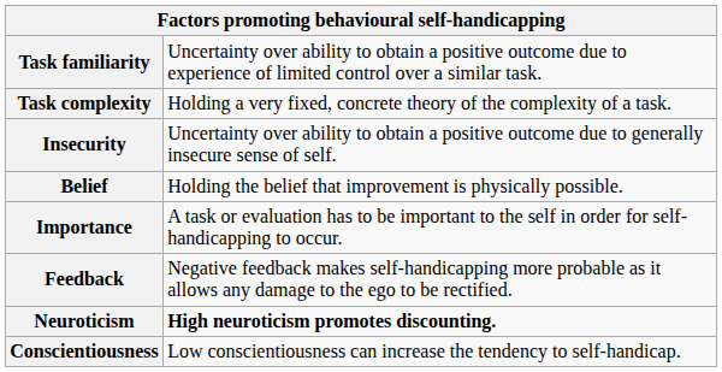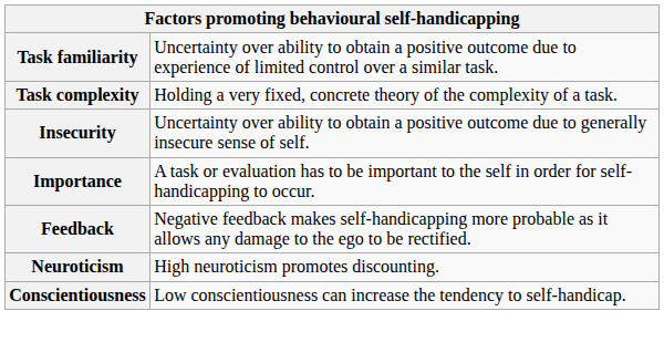 <table class="wikitable" align="center" style="margin: 2em; margin-top: 0; margin-bottom: 0; margin-left: 0;">
 <tr>
 <th colspan="2" style="white-space: nowrap;">Factors promoting behavioural self-handicapping <br></th>
 </tr>
 <tr>
 <th>Task familiarity</th>
 <td>Uncertainty over ability to obtain a positive outcome due to experience of limited control over a similar task.</td>
 </tr>
 <tr>
 <th>Task complexity</th>
 <td>Holding a very fixed, concrete theory of the complexity of a task.</td>
 </tr>
 <tr>
 <th>Insecurity</th>
 <td>Uncertainty over ability to obtain a positive outcome due to generally insecure sense of self.</td>
 </tr>
 <tr>
-<th>Belief</th>
-<td>Holding the belief that improvement is physically possible.</td>
-</tr>
-<tr>
 <th>Importance</th>
 <td>A task or evaluation has to be important to the self in order for self-handicapping to occur.</td>
 </tr>
 <tr>
 <th>Feedback</th>
 <td>Negative feedback makes self-handicapping more probable as it allows any damage to the ego to be rectified.</td>
 </tr>
 <tr>
 <th>Neuroticism</th>
-<td><strong>High neuroticism promotes discounting.</strong></td>
+<td>High neuroticism promotes discounting.</td>
 </tr>
 <tr>
 <th>Conscientiousness</th>
 <td>Low conscientiousness can increase the tendency to self-handicap.</td>
 </tr>
 </table>
